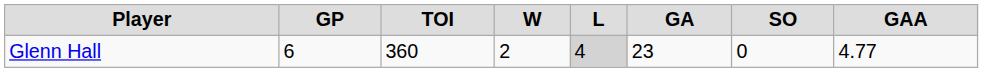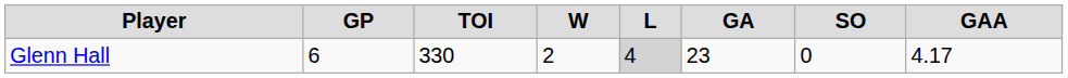 <table class="wikitable" width="50%">
 <tr align="center"  bgcolor="#dddddd">
 <td><strong>Player</strong></td>
 <td><strong>GP</strong></td>
 <td><strong>TOI</strong></td>
 <td><strong>W</strong></td>
 <td><strong>L</strong></td>
 <td><strong>GA</strong></td>
 <td><strong>SO</strong></td>
 <td><strong>GAA</strong></td>
 </tr>
 <tr>
 <td><a href='#'>Glenn Hall</a></td>
 <td>6</td>
-<td>360</td>
+<td>330</td>
 <td>2</td>
 <td style="background: lightgrey;">4</td>
 <td>23</td>
 <td>0</td>
-<td>4.77</td>
+<td>4.17</td>
 </tr>
 </table>
